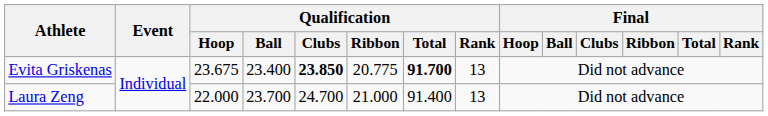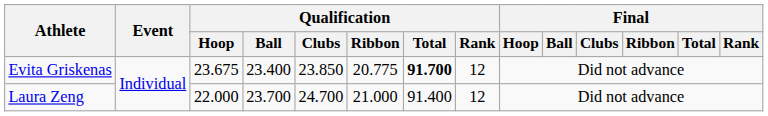 <table class=wikitable style=font-size:90%;text-align:center>
 <tr>
 <th rowspan=2>Athlete</th>
 <th rowspan=2>Event</th>
 <th colspan=6>Qualification</th>
 <th colspan=6>Final</th>
 </tr>
 <tr style=font-size:95%>
 <th>Hoop</th>
 <th>Ball</th>
 <th>Clubs</th>
 <th>Ribbon</th>
 <th>Total</th>
 <th>Rank</th>
 <th>Hoop</th>
 <th>Ball</th>
 <th>Clubs</th>
 <th>Ribbon</th>
 <th>Total</th>
 <th>Rank</th>
 </tr>
 <tr>
 <td align=left><a href='#'>Evita Griskenas</a></td>
 <td align=left rowspan=2><a href='#'>Individual</a></td>
 <td>23.675</td>
 <td>23.400</td>
-<td><strong>23.850</strong></td>
+<td>23.850</td>
 <td>20.775</td>
 <td><strong>91.700</strong></td>
-<td>13</td>
+<td>12</td>
 <td colspan=6>Did not advance</td>
 </tr>
 <tr>
 <td align=left><a href='#'>Laura Zeng</a></td>
 <td>22.000</td>
 <td>23.700</td>
 <td>24.700</td>
 <td>21.000</td>
 <td>91.400</td>
-<td>13</td>
+<td>12</td>
 <td colspan=6>Did not advance</td>
 </tr>
 </table>
